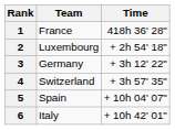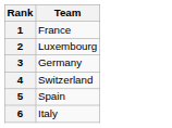 <table class="wikitable">
 <tr>
 <th scope="col">Rank</th>
 <th scope="col">Team</th>
-<th scope="col">Time</th>
 </tr>
 <tr>
 <th scope="row">1</th>
 <td>France</td>
-<td style="text-align:right;">418h 36' 28"</td>
 </tr>
 <tr>
 <th scope="row">2</th>
 <td>Luxembourg</td>
-<td style="text-align:right;">+ 2h 54' 18"</td>
 </tr>
 <tr>
 <th scope="row">3</th>
 <td>Germany</td>
-<td style="text-align:right;">+ 3h 12' 22"</td>
 </tr>
 <tr>
 <th scope="row">4</th>
 <td>Switzerland</td>
-<td style="text-align:right;">+ 3h 57' 35"</td>
 </tr>
 <tr>
 <th scope="row">5</th>
 <td>Spain</td>
-<td style="text-align:right;">+ 10h 04' 07"</td>
 </tr>
 <tr>
 <th scope="row">6</th>
 <td>Italy</td>
-<td style="text-align:right;">+ 10h 42' 01"</td>
 </tr>
 </table>
